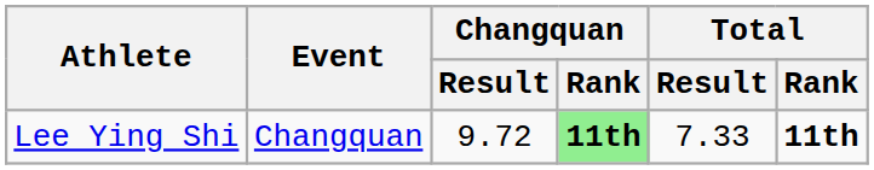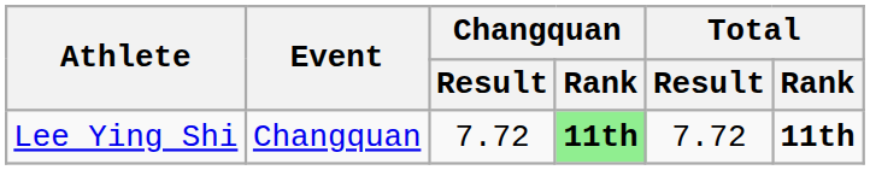 <table class=wikitable style="font-size:90%">
 <tr>
 <th rowspan="2">Athlete</th>
 <th rowspan="2">Event</th>
 <th colspan="2">Changquan</th>
 <th colspan="2">Total</th>
 </tr>
 <tr>
 <th>Result</th>
 <th>Rank</th>
 <th>Result</th>
 <th>Rank</th>
 </tr>
 <tr>
 <td><a href='#'>Lee Ying Shi</a></td>
 <td><a href='#'>Changquan</a></td>
-<td align=center>9.72</td>
+<td align=center>7.72</td>
 <td align=center style="background: lightgreen;"><strong>11th</strong></td>
-<td align=center>7.33</td>
+<td align=center>7.72</td>
 <td align=center><strong>11th</strong></td>
 </tr>
 </table>
